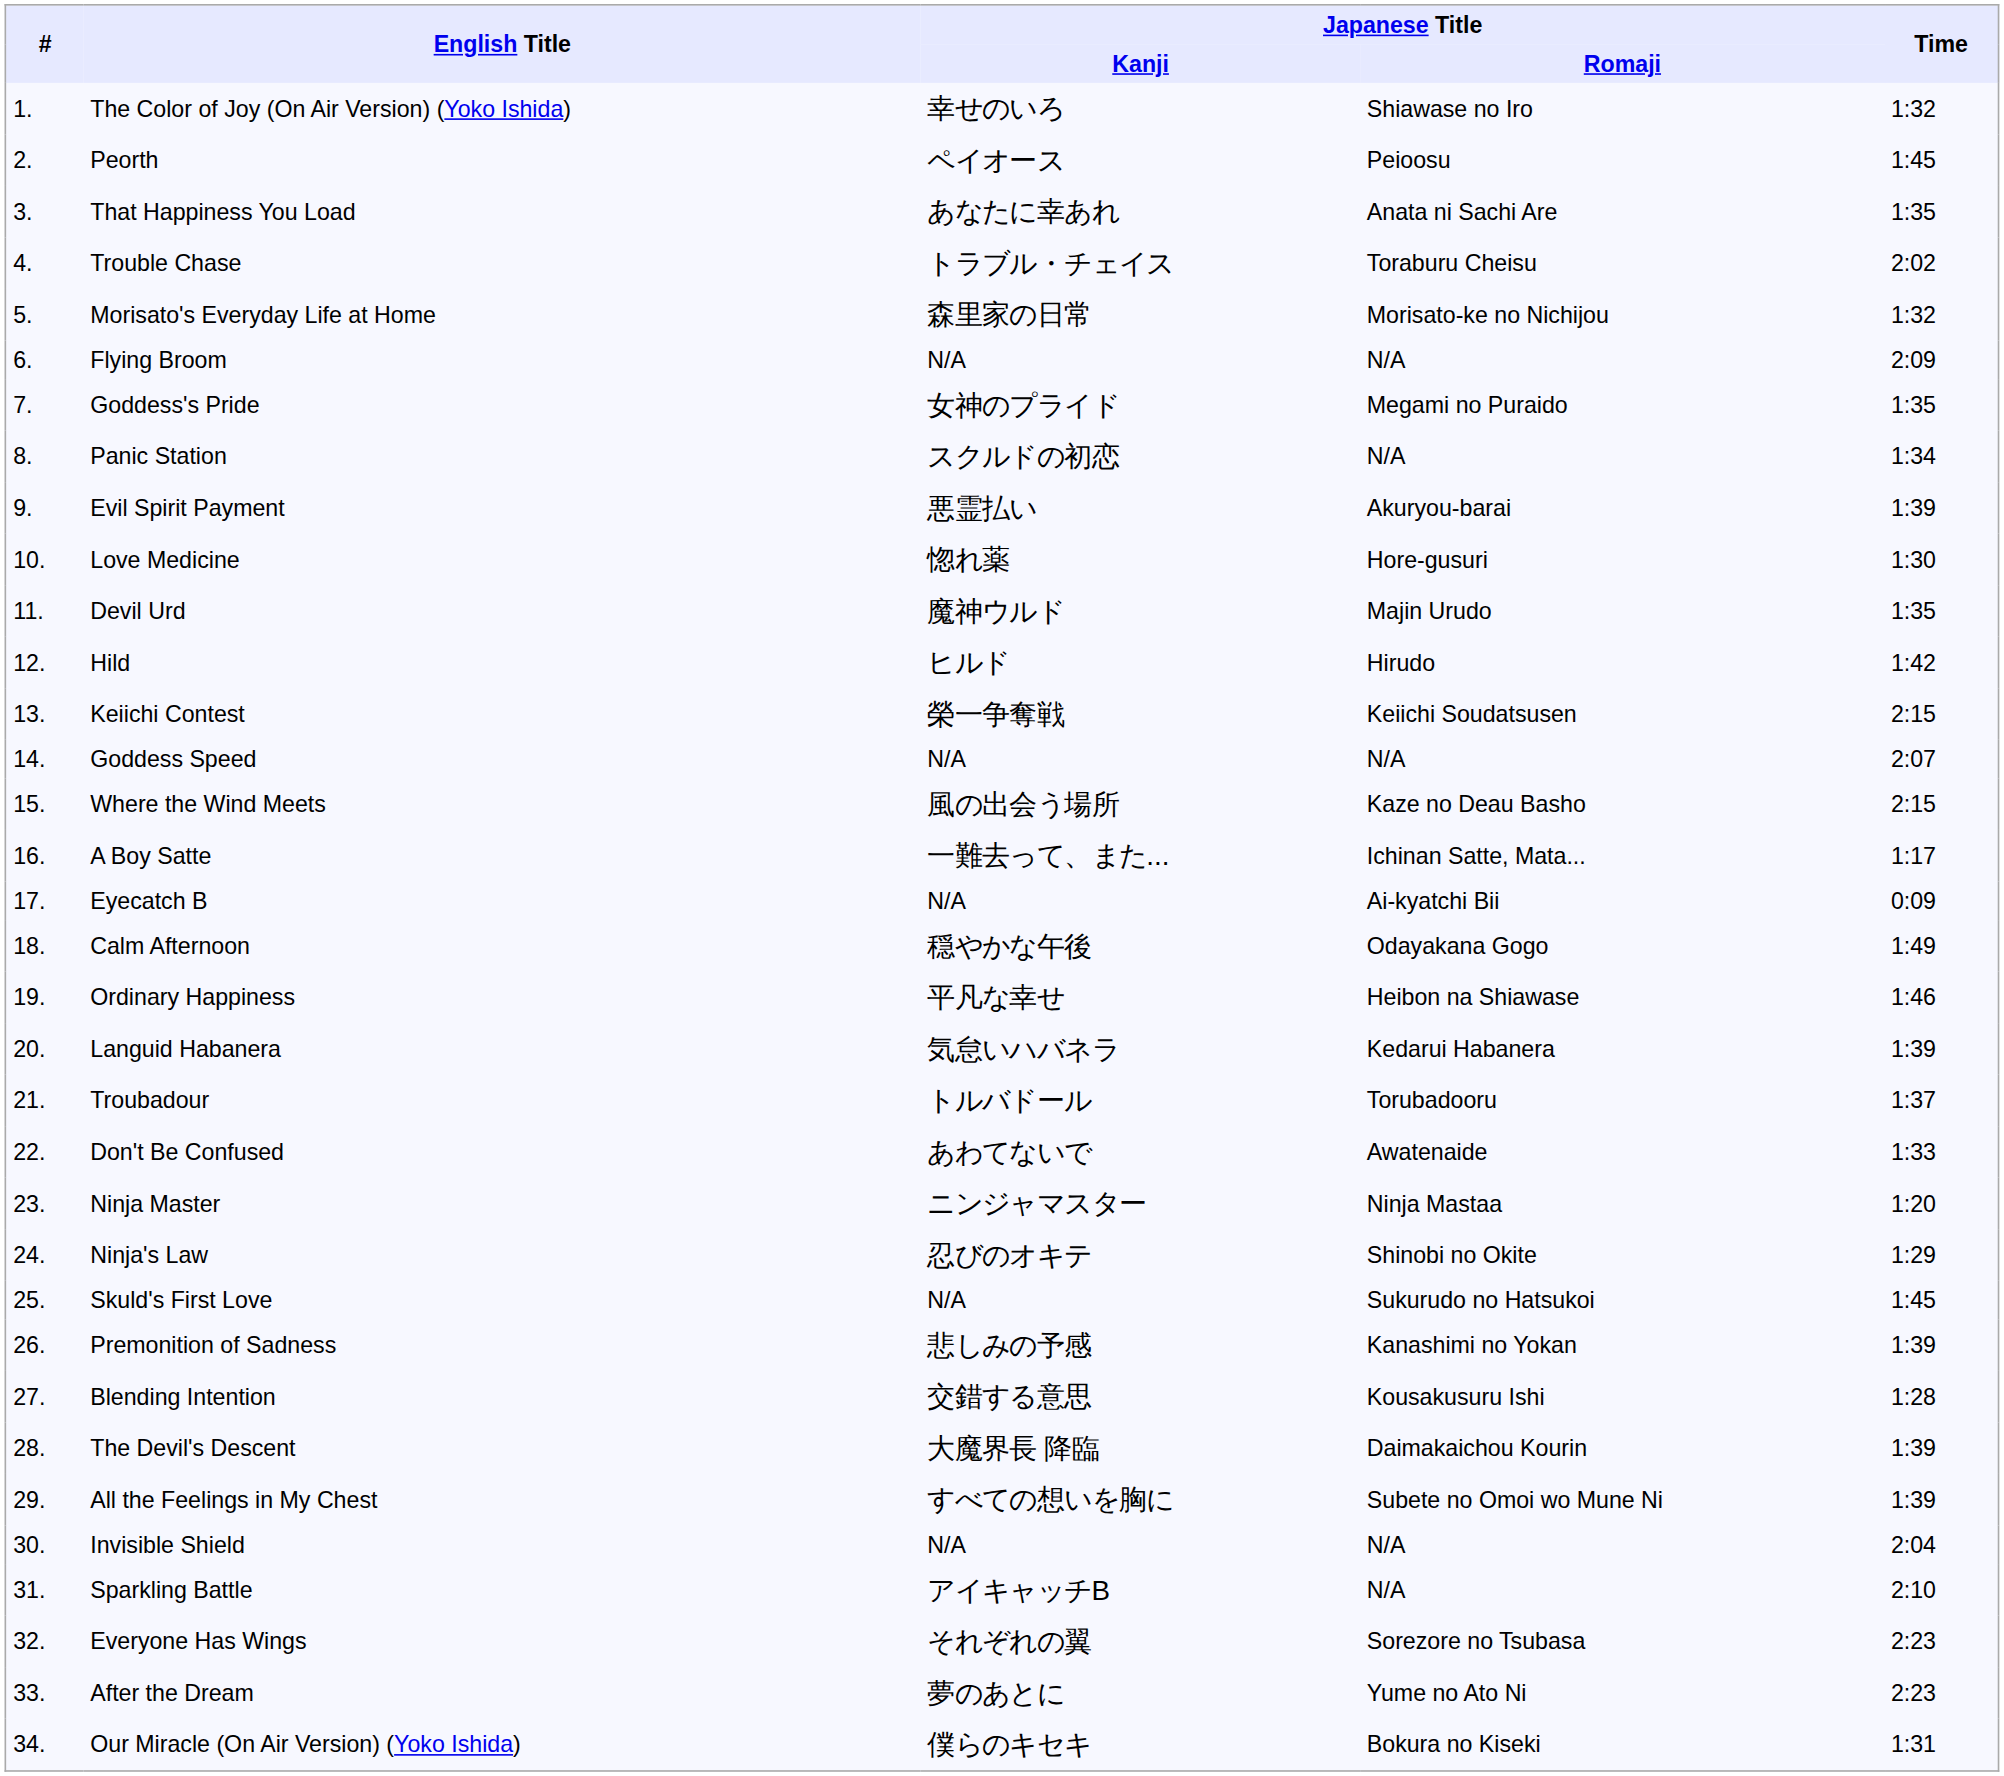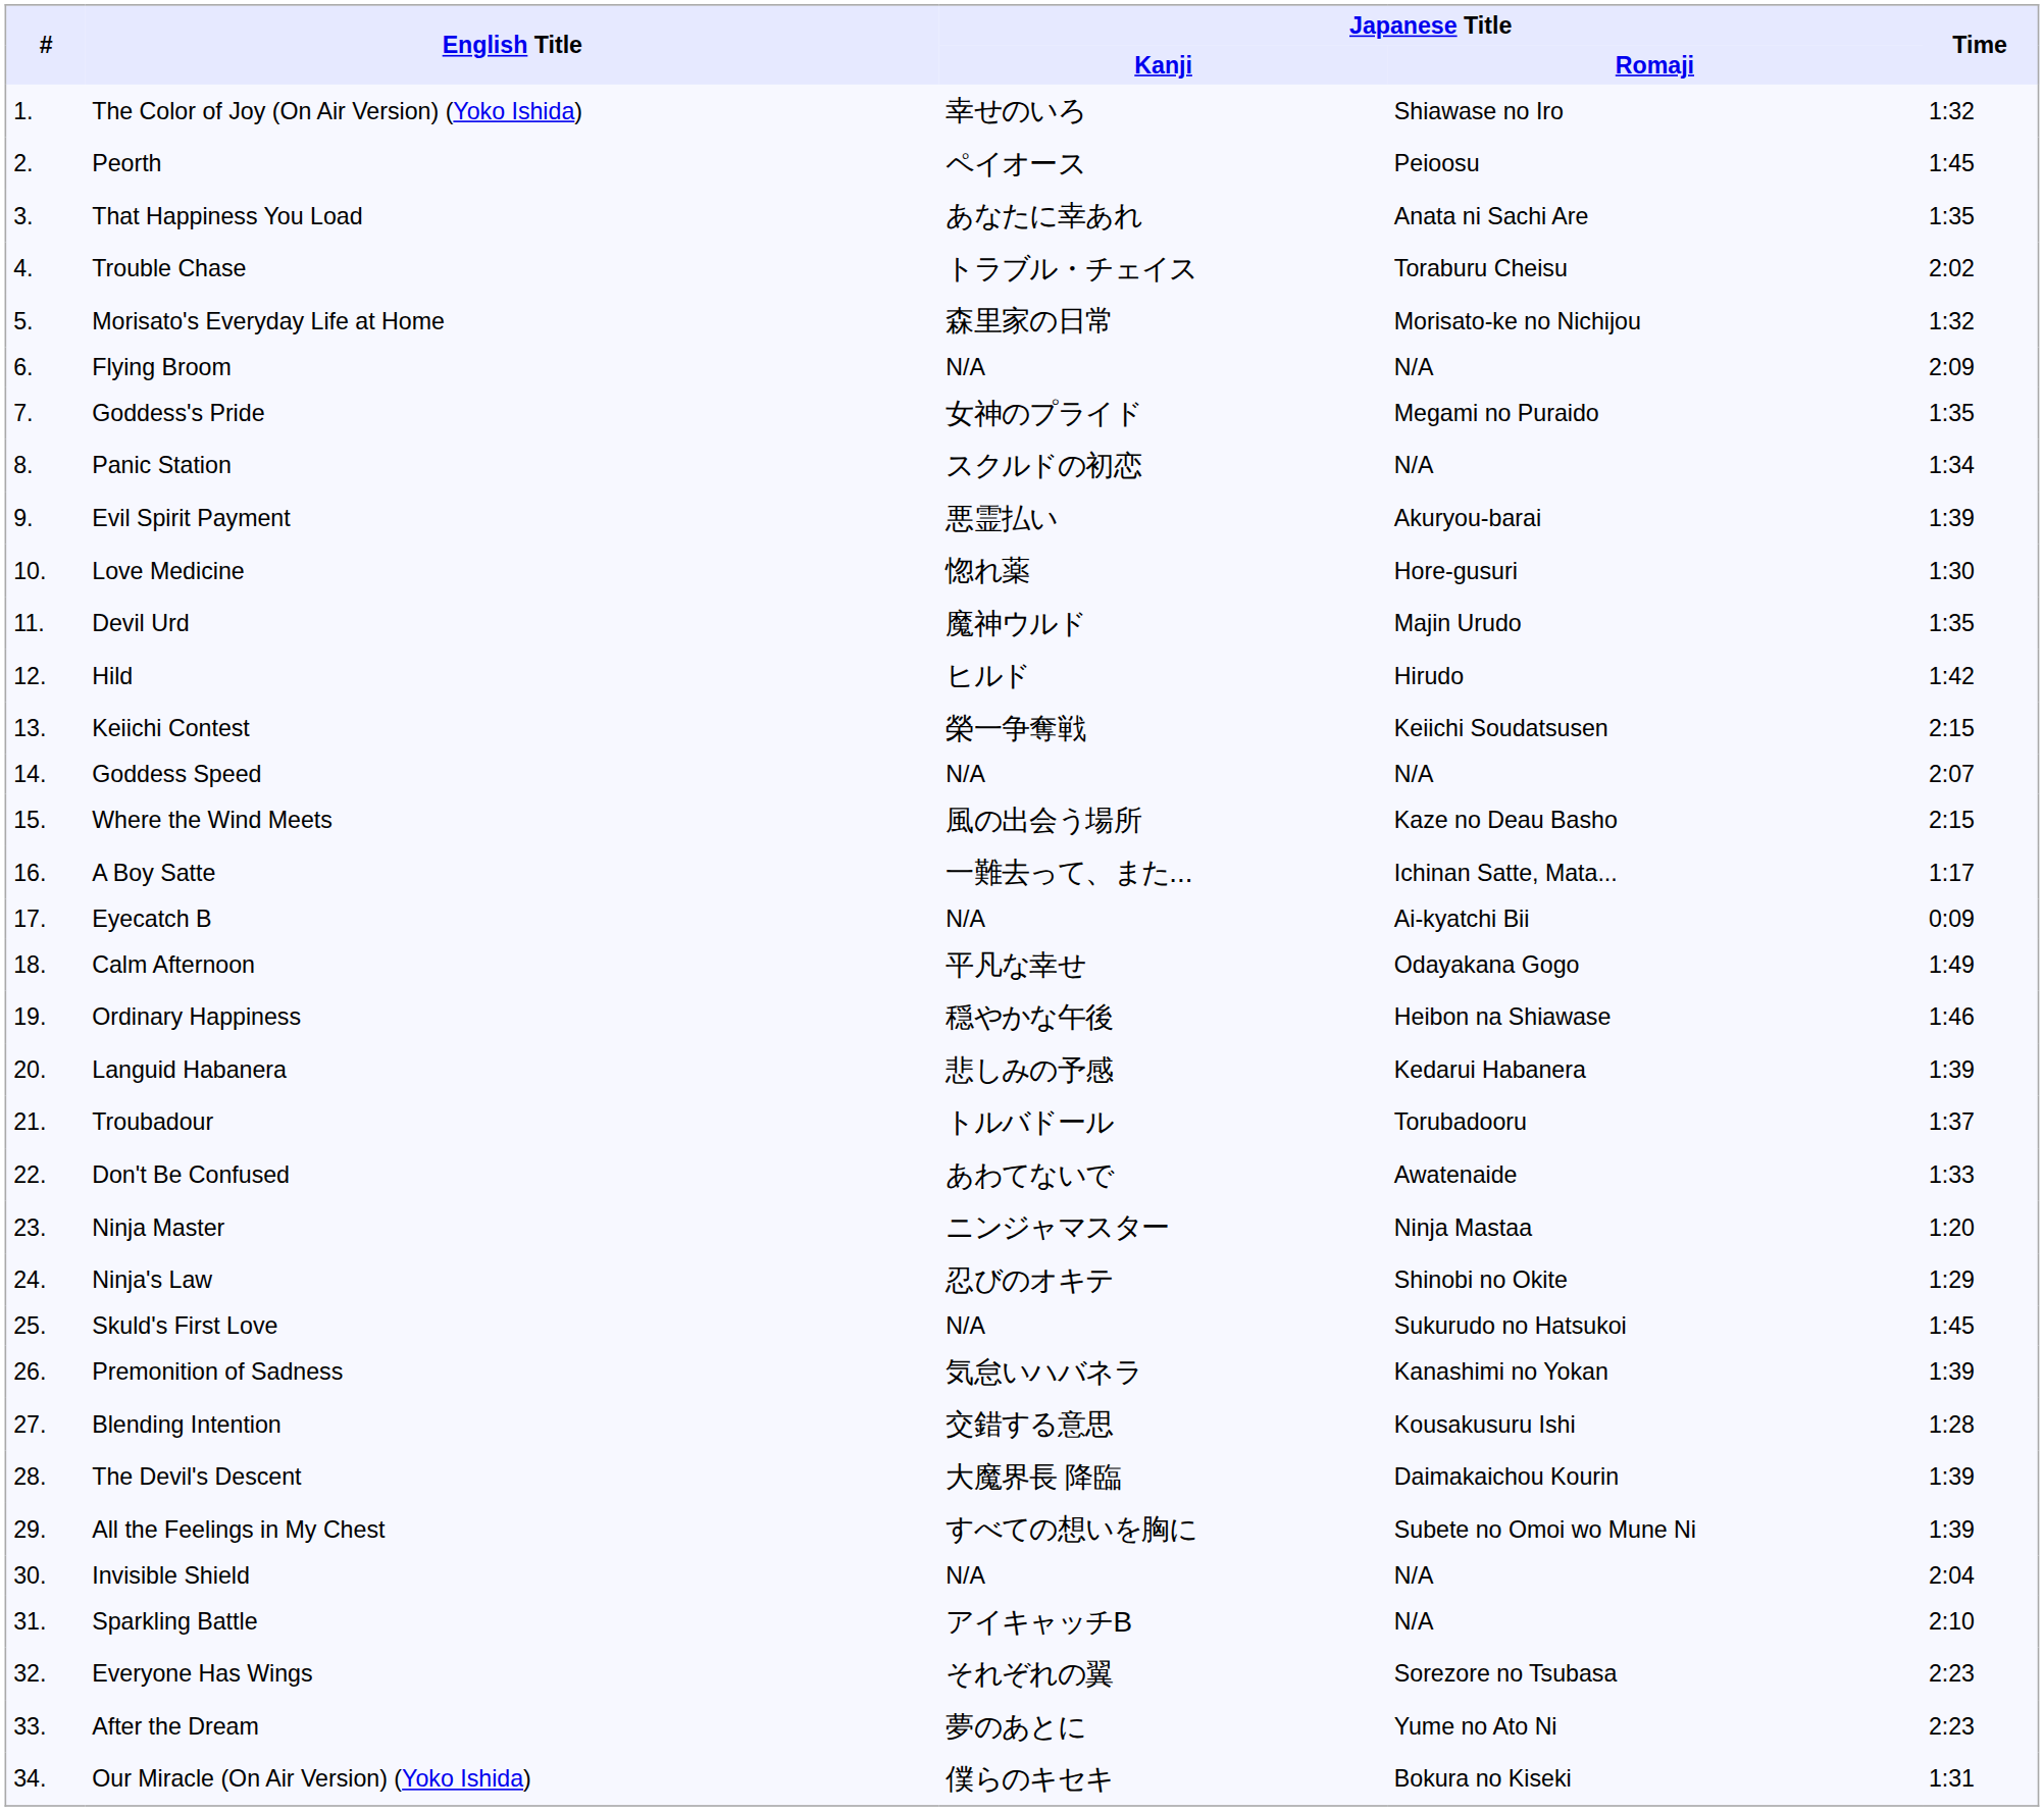 <table border="0" cellpadding="4" cellspacing="0"  style="border:1px #aaa solid; border-collapse:collapse; padding:0.2em; margin:0 1em 1em; background:#f7f8ff; font-size:0.9em; width:98%;">
 <tr style="vertical-align:middle; background:#e6e9ff;">
 <th rowspan="2">#</th>
 <th rowspan="2"><a href='#'>English</a> Title</th>
 <th colspan="2"><a href='#'>Japanese</a> Title</th>
 <th rowspan="2">Time</th>
 </tr>
 <tr style="background:#e6e9ff;">
 <th><a href='#'>Kanji</a></th>
 <th><a href='#'>Romaji</a></th>
 </tr>
 <tr>
 <td>1.</td>
 <td>The Color of Joy (On Air Version) (<a href='#'>Yoko Ishida</a>)</td>
 <td style="font-size: 120%;">幸せのいろ</td>
 <td>Shiawase no Iro</td>
 <td>1:32</td>
 </tr>
 <tr>
 <td>2.</td>
 <td>Peorth</td>
 <td style="font-size: 120%;">ペイオース</td>
 <td>Peioosu</td>
 <td>1:45</td>
 </tr>
 <tr>
 <td>3.</td>
 <td>That Happiness You Load</td>
 <td style="font-size: 120%;">あなたに幸あれ</td>
 <td>Anata ni Sachi Are</td>
 <td>1:35</td>
 </tr>
 <tr>
 <td>4.</td>
 <td>Trouble Chase</td>
 <td style="font-size: 120%;">トラブル・チェイス</td>
 <td>Toraburu Cheisu</td>
 <td>2:02</td>
 </tr>
 <tr>
 <td>5.</td>
 <td>Morisato's Everyday Life at Home</td>
 <td style="font-size: 120%;">森里家の日常</td>
 <td>Morisato-ke no Nichijou</td>
 <td>1:32</td>
 </tr>
 <tr>
 <td>6.</td>
 <td>Flying Broom</td>
 <td>N/A</td>
 <td>N/A</td>
 <td>2:09</td>
 </tr>
 <tr>
 <td>7.</td>
 <td>Goddess's Pride</td>
 <td style="font-size: 120%;">女神のプライド</td>
 <td>Megami no Puraido</td>
 <td>1:35</td>
 </tr>
 <tr>
 <td>8.</td>
 <td>Panic Station</td>
 <td style="font-size: 120%;">スクルドの初恋</td>
 <td>N/A</td>
 <td>1:34</td>
 </tr>
 <tr>
 <td>9.</td>
 <td>Evil Spirit Payment</td>
 <td style="font-size: 120%;">悪霊払い</td>
 <td>Akuryou-barai</td>
 <td>1:39</td>
 </tr>
 <tr>
 <td>10.</td>
 <td>Love Medicine</td>
 <td style="font-size: 120%;">惚れ薬</td>
 <td>Hore-gusuri</td>
 <td>1:30</td>
 </tr>
 <tr>
 <td>11.</td>
 <td>Devil Urd</td>
 <td style="font-size: 120%;">魔神ウルド</td>
 <td>Majin Urudo</td>
 <td>1:35</td>
 </tr>
 <tr>
 <td>12.</td>
 <td>Hild</td>
 <td style="font-size: 120%;">ヒルド</td>
 <td>Hirudo</td>
 <td>1:42</td>
 </tr>
 <tr>
 <td>13.</td>
 <td>Keiichi Contest</td>
 <td style="font-size: 120%;">榮一争奪戦</td>
 <td>Keiichi Soudatsusen</td>
 <td>2:15</td>
 </tr>
 <tr>
 <td>14.</td>
 <td>Goddess Speed</td>
 <td>N/A</td>
 <td>N/A</td>
 <td>2:07</td>
 </tr>
 <tr>
 <td>15.</td>
 <td>Where the Wind Meets</td>
 <td style="font-size: 120%;">風の出会う場所</td>
 <td>Kaze no Deau Basho</td>
 <td>2:15</td>
 </tr>
 <tr>
 <td>16.</td>
 <td>A Boy Satte</td>
 <td style="font-size: 120%;">一難去って、また...</td>
 <td>Ichinan Satte, Mata...</td>
 <td>1:17</td>
 </tr>
 <tr>
 <td>17.</td>
 <td>Eyecatch B</td>
 <td>N/A</td>
 <td>Ai-kyatchi Bii</td>
 <td>0:09</td>
 </tr>
 <tr>
 <td>18.</td>
 <td>Calm Afternoon</td>
-<td style="font-size: 120%;">穏やかな午後</td>
+<td style="font-size: 120%;">平凡な幸せ</td>
 <td>Odayakana Gogo</td>
 <td>1:49</td>
 </tr>
 <tr>
 <td>19.</td>
 <td>Ordinary Happiness</td>
-<td style="font-size: 120%;">平凡な幸せ</td>
+<td style="font-size: 120%;">穏やかな午後</td>
 <td>Heibon na Shiawase</td>
 <td>1:46</td>
 </tr>
 <tr>
 <td>20.</td>
 <td>Languid Habanera</td>
-<td style="font-size: 120%;">気怠いハバネラ</td>
+<td style="font-size: 120%;">悲しみの予感</td>
 <td>Kedarui Habanera</td>
 <td>1:39</td>
 </tr>
 <tr>
 <td>21.</td>
 <td>Troubadour</td>
 <td style="font-size: 120%;">トルバドール</td>
 <td>Torubadooru</td>
 <td>1:37</td>
 </tr>
 <tr>
 <td>22.</td>
 <td>Don't Be Confused</td>
 <td style="font-size: 120%;">あわてないで</td>
 <td>Awatenaide</td>
 <td>1:33</td>
 </tr>
 <tr>
 <td>23.</td>
 <td>Ninja Master</td>
 <td style="font-size: 120%;">ニンジャマスター</td>
 <td>Ninja Mastaa</td>
 <td>1:20</td>
 </tr>
 <tr>
 <td>24.</td>
 <td>Ninja's Law</td>
 <td style="font-size: 120%;">忍びのオキテ</td>
 <td>Shinobi no Okite</td>
 <td>1:29</td>
 </tr>
 <tr>
 <td>25.</td>
 <td>Skuld's First Love</td>
 <td>N/A</td>
 <td>Sukurudo no Hatsukoi</td>
 <td>1:45</td>
 </tr>
 <tr>
 <td>26.</td>
 <td>Premonition of Sadness</td>
-<td style="font-size: 120%;">悲しみの予感</td>
+<td style="font-size: 120%;">気怠いハバネラ</td>
 <td>Kanashimi no Yokan</td>
 <td>1:39</td>
 </tr>
 <tr>
 <td>27.</td>
 <td>Blending Intention</td>
 <td style="font-size: 120%;">交錯する意思</td>
 <td>Kousakusuru Ishi</td>
 <td>1:28</td>
 </tr>
 <tr>
 <td>28.</td>
 <td>The Devil's Descent</td>
 <td style="font-size: 120%;">大魔界長 降臨</td>
 <td>Daimakaichou Kourin</td>
 <td>1:39</td>
 </tr>
 <tr>
 <td>29.</td>
 <td>All the Feelings in My Chest</td>
 <td style="font-size: 120%;">すべての想いを胸に</td>
 <td>Subete no Omoi wo Mune Ni</td>
 <td>1:39</td>
 </tr>
 <tr>
 <td>30.</td>
 <td>Invisible Shield</td>
 <td>N/A</td>
 <td>N/A</td>
 <td>2:04</td>
 </tr>
 <tr>
 <td>31.</td>
 <td>Sparkling Battle</td>
 <td style="font-size: 120%;">アイキャッチB</td>
 <td>N/A</td>
 <td>2:10</td>
 </tr>
 <tr>
 <td>32.</td>
 <td>Everyone Has Wings</td>
 <td style="font-size: 120%;">それぞれの翼</td>
 <td>Sorezore no Tsubasa</td>
 <td>2:23</td>
 </tr>
 <tr>
 <td>33.</td>
 <td>After the Dream</td>
 <td style="font-size: 120%;">夢のあとに</td>
 <td>Yume no Ato Ni</td>
 <td>2:23</td>
 </tr>
 <tr>
 <td>34.</td>
 <td>Our Miracle (On Air Version) (<a href='#'>Yoko Ishida</a>)</td>
 <td style="font-size: 120%;">僕らのキセキ</td>
 <td>Bokura no Kiseki</td>
 <td>1:31</td>
 </tr>
 </table>
